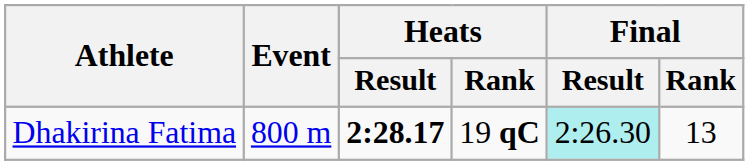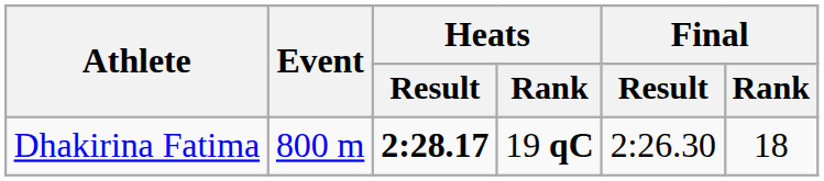 <table class="wikitable" style="font-size:90%">
 <tr>
 <th rowspan=2>Athlete</th>
 <th rowspan=2>Event</th>
 <th colspan=2>Heats</th>
 <th colspan=2>Final</th>
 </tr>
 <tr style="font-size:95%">
 <th>Result</th>
 <th>Rank</th>
 <th>Result</th>
 <th>Rank</th>
 </tr>
 <tr align=center>
 <td align=left><a href='#'>Dhakirina Fatima</a></td>
 <td align=left><a href='#'>800 m</a></td>
 <td><strong>2:28.17</strong></td>
 <td>19 <strong>qC</strong></td>
-<td style="background: paleturquoise;">2:26.30</td>
-<td>13</td>
+<td>2:26.30</td>
+<td>18</td>
 </tr>
 </table>
